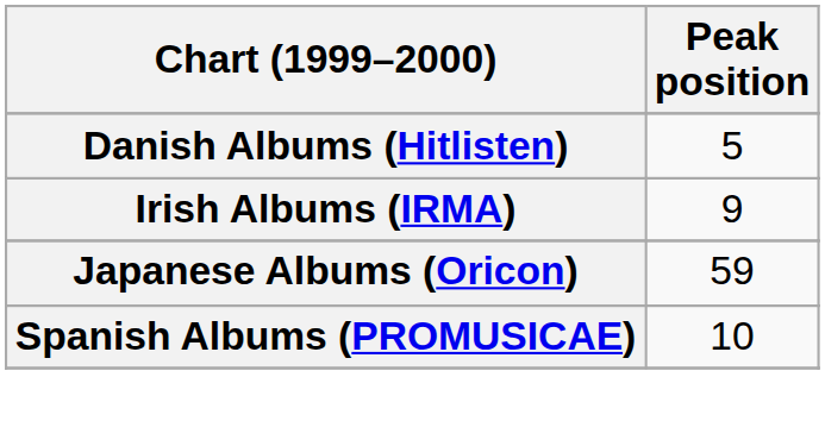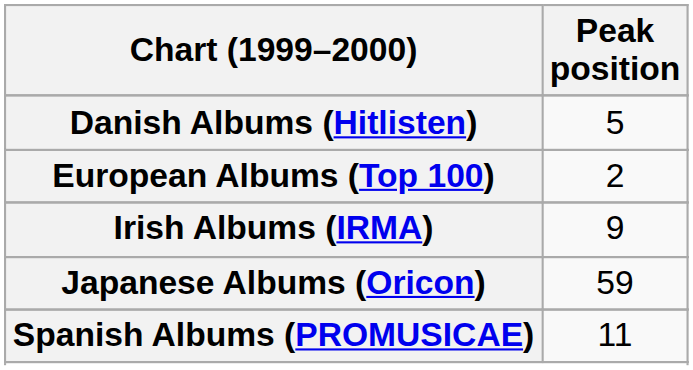 <table class="wikitable sortable plainrowheaders" style="text-align:center">
 <tr>
 <th scope="col">Chart (1999–2000)</th>
 <th scope="col">Peak<br>position</th>
 </tr>
 <tr>
 </tr>
 <tr>
 </tr>
 <tr>
 </tr>
 <tr>
 </tr>
 <tr>
 </tr>
 <tr>
 <th scope="row">Danish Albums (<a href='#'>Hitlisten</a>)</th>
 <td>5</td>
 </tr>
 <tr>
+</tr>
+<tr>
+<th scope="row">European Albums (<a href='#'>Top 100</a>)</th>
+<td>2</td>
 </tr>
 <tr>
 </tr>
 <tr>
 </tr>
 <tr>
 </tr>
 <tr>
 <th scope="row">Irish Albums (<a href='#'>IRMA</a>)</th>
 <td>9</td>
 </tr>
 <tr>
 </tr>
 <tr>
 <th scope="row">Japanese Albums (<a href='#'>Oricon</a>)</th>
 <td>59</td>
 </tr>
 <tr>
 </tr>
 <tr>
 </tr>
 <tr>
 </tr>
 <tr>
 <th scope="row">Spanish Albums (<a href='#'>PROMUSICAE</a>)</th>
-<td>10</td>
+<td>11</td>
 </tr>
 <tr>
 </tr>
 <tr>
 </tr>
 <tr>
 </tr>
 <tr>
 </tr>
 </table>
